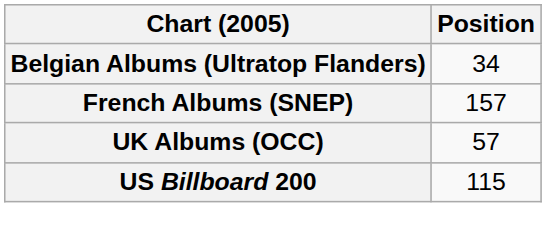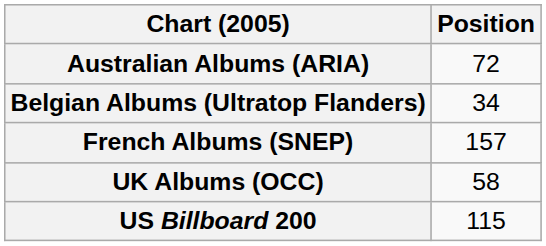 <table class="wikitable sortable plainrowheaders" style="text-align:center">
 <tr>
 <th scope="col">Chart (2005)</th>
 <th scope="col">Position</th>
+</tr>
+<tr>
+<th scope="row">Australian Albums (ARIA)</th>
+<td>72</td>
 </tr>
 <tr>
 <th scope="row">Belgian Albums (Ultratop Flanders)</th>
 <td>34</td>
 </tr>
 <tr>
 <th scope="row">French Albums (SNEP)</th>
 <td>157</td>
 </tr>
 <tr>
 <th scope="row">UK Albums (OCC)</th>
-<td>57</td>
+<td>58</td>
 </tr>
 <tr>
 <th scope="row">US <em>Billboard</em> 200</th>
 <td>115</td>
 </tr>
 </table>
